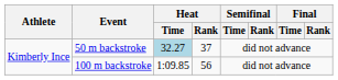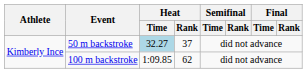 <table class="wikitable" style="text-align:center; font-size:90%">
 <tr>
 <th rowspan="2">Athlete</th>
 <th rowspan="2">Event</th>
 <th colspan="2">Heat</th>
 <th colspan="2">Semifinal</th>
 <th colspan="2">Final</th>
 </tr>
 <tr style="font-size:95%">
 <th>Time</th>
 <th>Rank</th>
 <th>Time</th>
 <th>Rank</th>
 <th>Time</th>
 <th>Rank</th>
 </tr>
 <tr>
 <td align=left rowspan=2><a href='#'>Kimberly Ince</a></td>
 <td align=left><a href='#'>50 m backstroke</a></td>
 <td style="background: lightblue;">32.27</td>
 <td>37</td>
 <td colspan=4>did not advance</td>
 </tr>
 <tr>
 <td align=left><a href='#'>100 m backstroke</a></td>
 <td>1:09.85</td>
-<td>56</td>
+<td>62</td>
 <td colspan=4>did not advance</td>
 </tr>
 </table>
